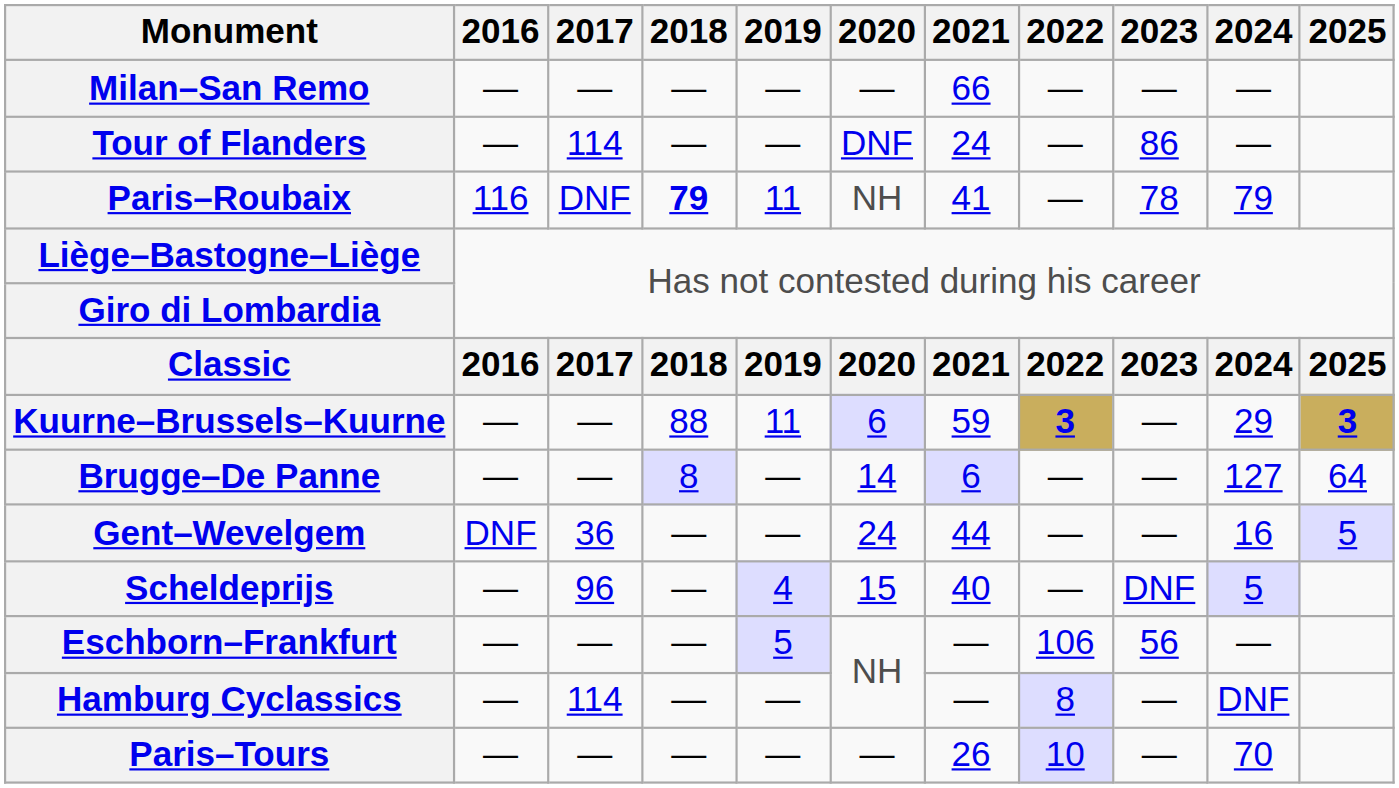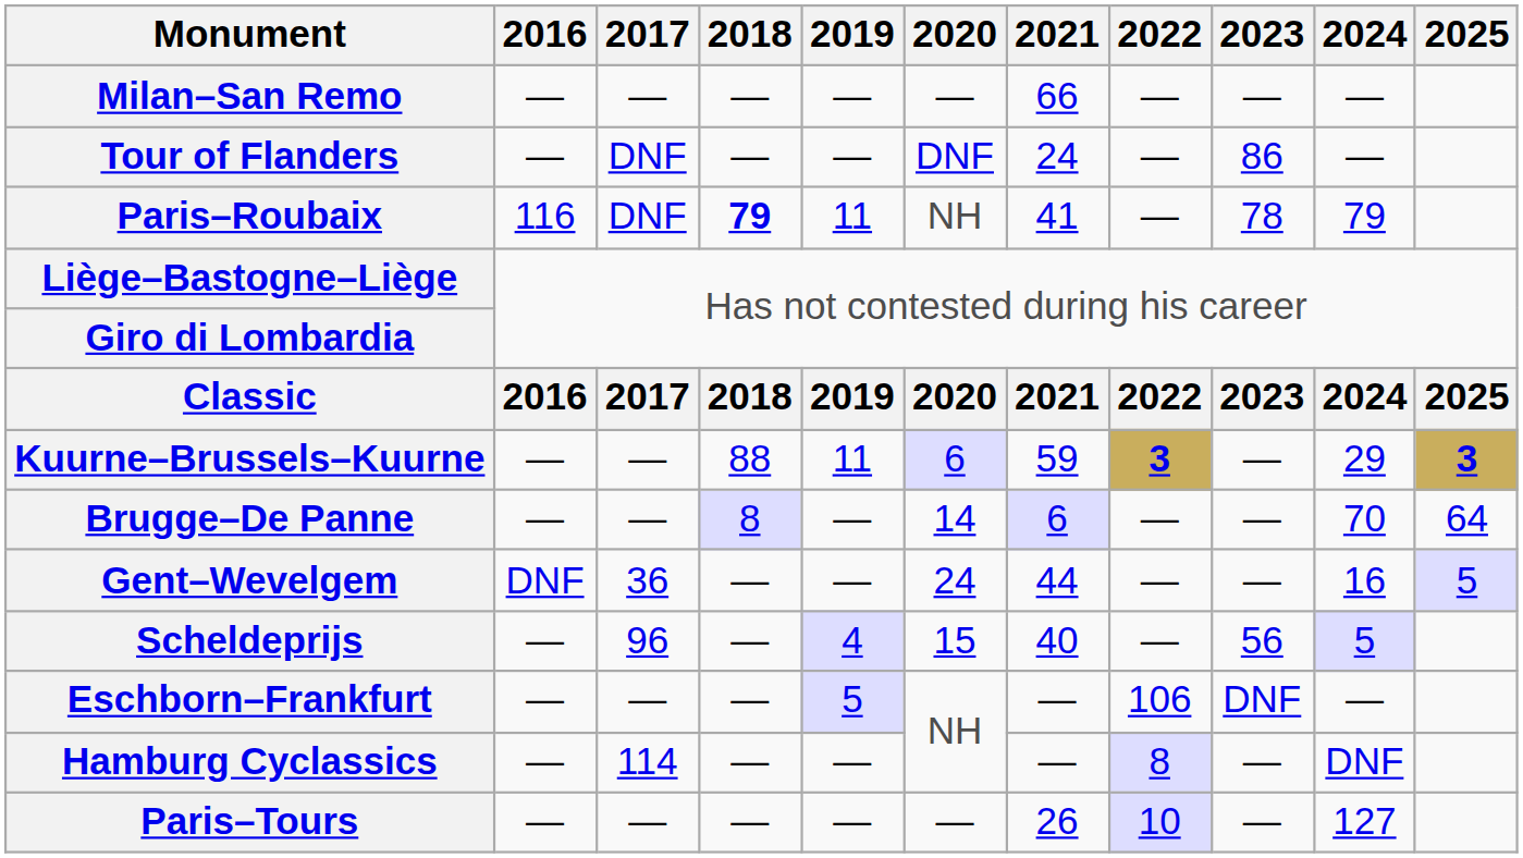 <table class="wikitable plainrowheaders">
 <tr>
 <th>Monument</th>
 <th scope="col">2016</th>
 <th scope="col">2017</th>
 <th scope="col">2018</th>
 <th scope="col">2019</th>
 <th scope="col">2020</th>
 <th scope="col">2021</th>
 <th scope="col">2022</th>
 <th scope="col">2023</th>
 <th scope="col">2024</th>
 <th scope="col">2025</th>
 </tr>
 <tr style="text-align:center;">
 <th scope="row"><a href='#'>Milan–San Remo</a></th>
 <td>—</td>
 <td>—</td>
 <td>—</td>
 <td>—</td>
 <td>—</td>
 <td><a href='#'>66</a></td>
 <td>—</td>
 <td>—</td>
 <td>—</td>
 <td></td>
 </tr>
 <tr style="text-align:center;">
 <th scope="row"><a href='#'>Tour of Flanders</a></th>
 <td>—</td>
-<td><a href='#'>114</a></td>
+<td><a href='#'>DNF</a></td>
 <td>—</td>
 <td>—</td>
 <td><a href='#'>DNF</a></td>
 <td><a href='#'>24</a></td>
 <td>—</td>
 <td><a href='#'>86</a></td>
 <td>—</td>
 <td></td>
 </tr>
 <tr style="text-align:center;">
 <th scope="row"><a href='#'>Paris–Roubaix</a></th>
 <td><a href='#'>116</a></td>
 <td><a href='#'>DNF</a></td>
 <td><strong><a href='#'>79</a></strong></td>
 <td><a href='#'>11</a></td>
 <td style="color:#4d4d4d;">NH</td>
 <td><a href='#'>41</a></td>
 <td>—</td>
 <td><a href='#'>78</a></td>
 <td><a href='#'>79</a></td>
 <td></td>
 </tr>
 <tr style="text-align:center;">
 <th scope="row"><a href='#'>Liège–Bastogne–Liège</a></th>
 <td style="color:#4d4d4d;" colspan=13 rowspan=2>Has not contested during his career</td>
 </tr>
 <tr style="text-align:center;">
 <th scope="row"><a href='#'>Giro di Lombardia</a></th>
 </tr>
 <tr>
 <th><a href='#'>Classic</a></th>
 <th scope="col">2016</th>
 <th scope="col">2017</th>
 <th scope="col">2018</th>
 <th scope="col">2019</th>
 <th scope="col">2020</th>
 <th scope="col">2021</th>
 <th scope="col">2022</th>
 <th scope="col">2023</th>
 <th scope="col">2024</th>
 <th scope="col">2025</th>
 </tr>
 <tr style="text-align:center;">
 <th scope="row"><a href='#'>Kuurne–Brussels–Kuurne</a></th>
 <td>—</td>
 <td>—</td>
 <td><a href='#'>88</a></td>
 <td><a href='#'>11</a></td>
 <td style="background:#ddf;"><a href='#'>6</a></td>
 <td><a href='#'>59</a></td>
 <td style="background:#C9AE5D;"><a href='#'><strong>3</strong></a></td>
 <td>—</td>
 <td><a href='#'>29</a></td>
 <td style="background:#C9AE5D;"><a href='#'><strong>3</strong></a></td>
 </tr>
 <tr style="text-align:center;">
 <th scope="row"><a href='#'>Brugge–De Panne</a></th>
 <td>—</td>
 <td>—</td>
 <td style="background:#ddf;"><a href='#'>8</a></td>
 <td>—</td>
 <td><a href='#'>14</a></td>
 <td style="background:#ddf;"><a href='#'>6</a></td>
 <td>—</td>
 <td>—</td>
-<td><a href='#'>127</a></td>
+<td><a href='#'>70</a></td>
 <td><a href='#'>64</a></td>
 </tr>
 <tr style="text-align:center;">
 <th scope="row"><a href='#'>Gent–Wevelgem</a></th>
 <td><a href='#'>DNF</a></td>
 <td><a href='#'>36</a></td>
 <td>—</td>
 <td>—</td>
 <td><a href='#'>24</a></td>
 <td><a href='#'>44</a></td>
 <td>—</td>
 <td>—</td>
 <td><a href='#'>16</a></td>
 <td style="background:#ddf;"><a href='#'>5</a></td>
 </tr>
 <tr style="text-align:center;">
 <th scope="row"><a href='#'>Scheldeprijs</a></th>
 <td>—</td>
 <td><a href='#'>96</a></td>
 <td>—</td>
 <td style="background:#ddf;"><a href='#'>4</a></td>
 <td><a href='#'>15</a></td>
 <td><a href='#'>40</a></td>
 <td>—</td>
-<td><a href='#'>DNF</a></td>
+<td><a href='#'>56</a></td>
 <td style="background:#ddf;"><a href='#'>5</a></td>
 <td></td>
 </tr>
 <tr style="text-align:center;">
 <th scope="row"><a href='#'>Eschborn–Frankfurt</a></th>
 <td>—</td>
 <td>—</td>
 <td>—</td>
 <td style="background:#ddf;"><a href='#'>5</a></td>
 <td style="color:#4d4d4d;" rowspan=2>NH</td>
 <td>—</td>
 <td><a href='#'>106</a></td>
-<td><a href='#'>56</a></td>
+<td><a href='#'>DNF</a></td>
 <td>—</td>
 <td></td>
 </tr>
 <tr style="text-align:center;">
 <th scope="row"><a href='#'>Hamburg Cyclassics</a></th>
 <td>—</td>
 <td><a href='#'>114</a></td>
 <td>—</td>
 <td>—</td>
 <td>—</td>
 <td style="background:#ddf;"><a href='#'>8</a></td>
 <td>—</td>
 <td><a href='#'>DNF</a></td>
 <td></td>
 </tr>
 <tr style="text-align:center;">
 <th scope="row"><a href='#'>Paris–Tours</a></th>
 <td>—</td>
 <td>—</td>
 <td>—</td>
 <td>—</td>
 <td>—</td>
 <td><a href='#'>26</a></td>
 <td style="background:#ddf;"><a href='#'>10</a></td>
 <td>—</td>
-<td><a href='#'>70</a></td>
+<td><a href='#'>127</a></td>
 <td></td>
 </tr>
 </table>
